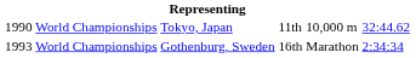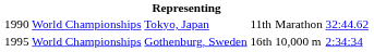 <table>
 <tr>
 <th colspan="6">Representing </th>
 </tr>
 <tr>
 <td>1990</td>
 <td><a href='#'>World Championships</a></td>
 <td><a href='#'>Tokyo, Japan</a></td>
 <td>11th</td>
-<td>10,000 m</td>
+<td>Marathon</td>
 <td><a href='#'>32:44.62</a></td>
 </tr>
 <tr>
-<td>1993</td>
+<td>1995</td>
 <td><a href='#'>World Championships</a></td>
 <td><a href='#'>Gothenburg, Sweden</a></td>
 <td>16th</td>
-<td>Marathon</td>
+<td>10,000 m</td>
 <td><a href='#'>2:34:34</a></td>
 </tr>
 </table>
